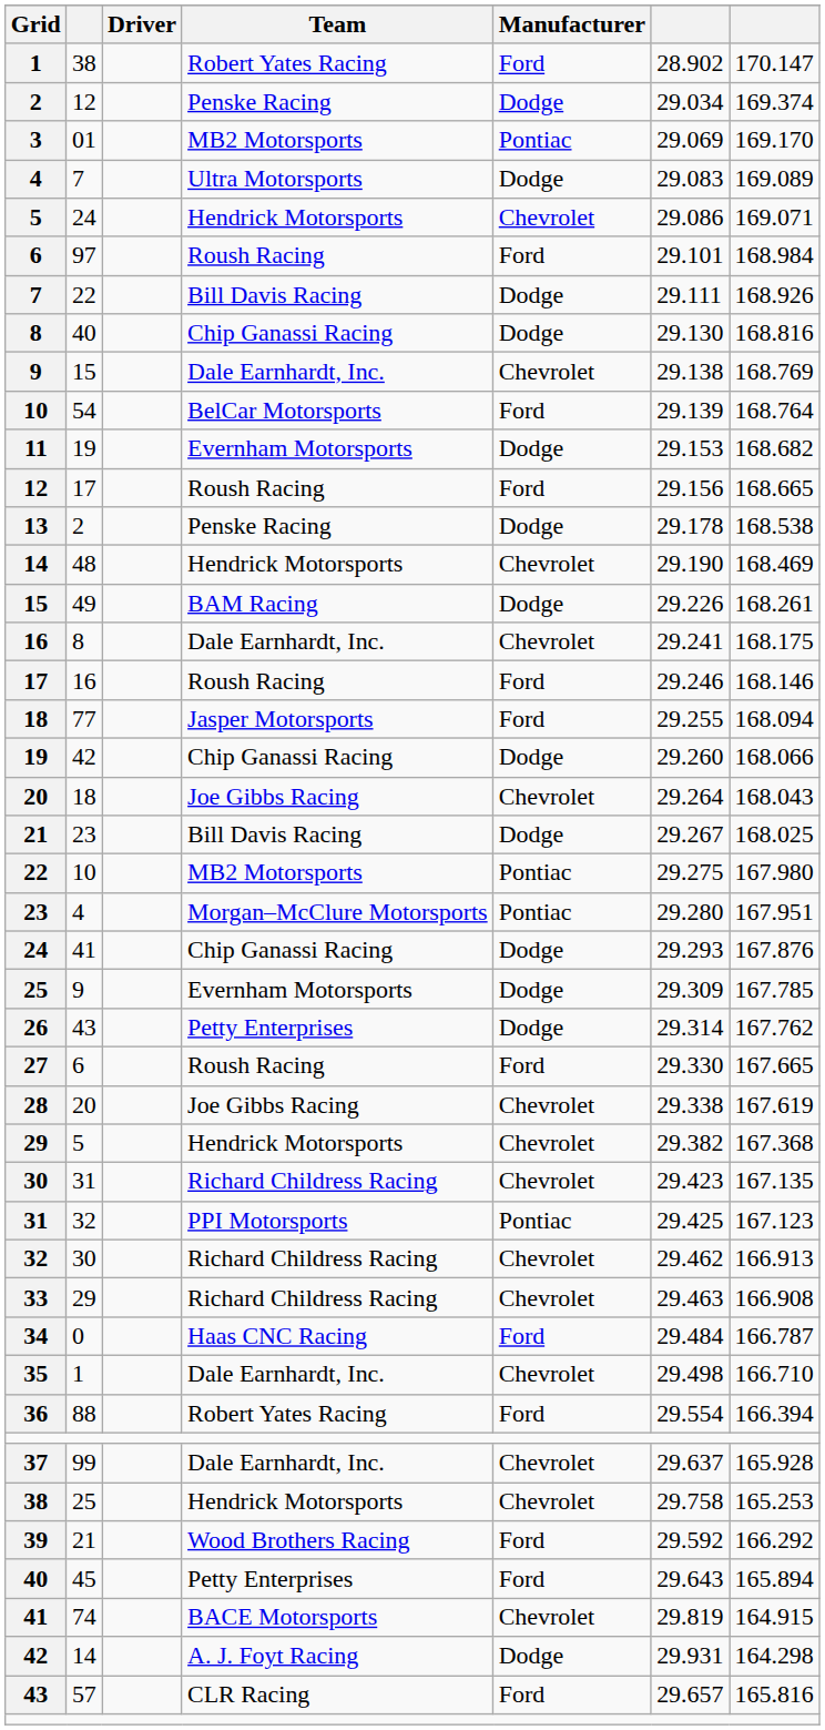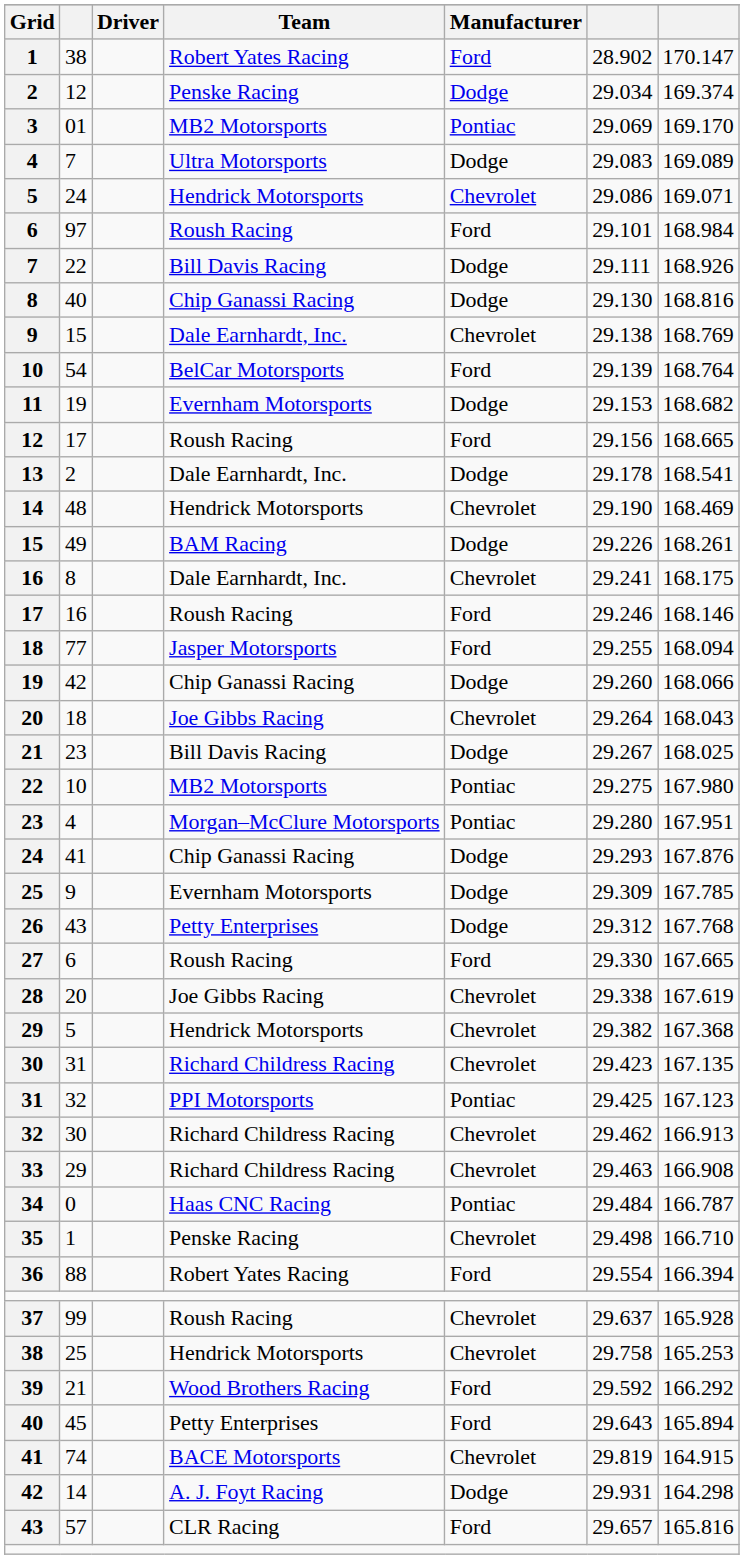 <table class="wikitable sortable">
 <tr>
 </tr>
 <tr>
 <th scope="col">Grid</th>
 <th scope="col"></th>
 <th scope="col">Driver</th>
 <th scope="col">Team</th>
 <th scope="col">Manufacturer</th>
 <th scope="col"></th>
 <th scope="col"></th>
 </tr>
 <tr>
 <th scope="row">1</th>
 <td>38</td>
 <td></td>
 <td><a href='#'>Robert Yates Racing</a></td>
 <td><a href='#'>Ford</a></td>
 <td>28.902</td>
 <td>170.147</td>
 </tr>
 <tr>
 <th scope="row">2</th>
 <td>12</td>
 <td></td>
 <td><a href='#'>Penske Racing</a></td>
 <td><a href='#'>Dodge</a></td>
 <td>29.034</td>
 <td>169.374</td>
 </tr>
 <tr>
 <th scope="row">3</th>
 <td>01</td>
 <td></td>
 <td><a href='#'>MB2 Motorsports</a></td>
 <td><a href='#'>Pontiac</a></td>
 <td>29.069</td>
 <td>169.170</td>
 </tr>
 <tr>
 <th scope="row">4</th>
 <td>7</td>
 <td></td>
 <td><a href='#'>Ultra Motorsports</a></td>
 <td>Dodge</td>
 <td>29.083</td>
 <td>169.089</td>
 </tr>
 <tr>
 <th scope="row">5</th>
 <td>24</td>
 <td></td>
 <td><a href='#'>Hendrick Motorsports</a></td>
 <td><a href='#'>Chevrolet</a></td>
 <td>29.086</td>
 <td>169.071</td>
 </tr>
 <tr>
 <th scope="row">6</th>
 <td>97</td>
 <td></td>
 <td><a href='#'>Roush Racing</a></td>
 <td>Ford</td>
 <td>29.101</td>
 <td>168.984</td>
 </tr>
 <tr>
 <th scope="row">7</th>
 <td>22</td>
 <td></td>
 <td><a href='#'>Bill Davis Racing</a></td>
 <td>Dodge</td>
 <td>29.111</td>
 <td>168.926</td>
 </tr>
 <tr>
 <th scope="row">8</th>
 <td>40</td>
 <td></td>
 <td><a href='#'>Chip Ganassi Racing</a></td>
 <td>Dodge</td>
 <td>29.130</td>
 <td>168.816</td>
 </tr>
 <tr>
 <th scope="row">9</th>
 <td>15</td>
 <td></td>
 <td><a href='#'>Dale Earnhardt, Inc.</a></td>
 <td>Chevrolet</td>
 <td>29.138</td>
 <td>168.769</td>
 </tr>
 <tr>
 <th scope="row">10</th>
 <td>54</td>
 <td></td>
 <td><a href='#'>BelCar Motorsports</a></td>
 <td>Ford</td>
 <td>29.139</td>
 <td>168.764</td>
 </tr>
 <tr>
 <th scope="row">11</th>
 <td>19</td>
 <td></td>
 <td><a href='#'>Evernham Motorsports</a></td>
 <td>Dodge</td>
 <td>29.153</td>
 <td>168.682</td>
 </tr>
 <tr>
 <th scope="row">12</th>
 <td>17</td>
 <td></td>
 <td>Roush Racing</td>
 <td>Ford</td>
 <td>29.156</td>
 <td>168.665</td>
 </tr>
 <tr>
 <th scope="row">13</th>
 <td>2</td>
 <td></td>
-<td>Penske Racing</td>
+<td>Dale Earnhardt, Inc.</td>
 <td>Dodge</td>
 <td>29.178</td>
-<td>168.538</td>
+<td>168.541</td>
 </tr>
 <tr>
 <th scope="row">14</th>
 <td>48</td>
 <td></td>
 <td>Hendrick Motorsports</td>
 <td>Chevrolet</td>
 <td>29.190</td>
 <td>168.469</td>
 </tr>
 <tr>
 <th scope="row">15</th>
 <td>49</td>
 <td></td>
 <td><a href='#'>BAM Racing</a></td>
 <td>Dodge</td>
 <td>29.226</td>
 <td>168.261</td>
 </tr>
 <tr>
 <th scope="row">16</th>
 <td>8</td>
 <td></td>
 <td>Dale Earnhardt, Inc.</td>
 <td>Chevrolet</td>
 <td>29.241</td>
 <td>168.175</td>
 </tr>
 <tr>
 <th scope="row">17</th>
 <td>16</td>
 <td></td>
 <td>Roush Racing</td>
 <td>Ford</td>
 <td>29.246</td>
 <td>168.146</td>
 </tr>
 <tr>
 <th scope="row">18</th>
 <td>77</td>
 <td></td>
 <td><a href='#'>Jasper Motorsports</a></td>
 <td>Ford</td>
 <td>29.255</td>
 <td>168.094</td>
 </tr>
 <tr>
 <th scope="row">19</th>
 <td>42</td>
 <td></td>
 <td>Chip Ganassi Racing</td>
 <td>Dodge</td>
 <td>29.260</td>
 <td>168.066</td>
 </tr>
 <tr>
 <th scope="row">20</th>
 <td>18</td>
 <td></td>
 <td><a href='#'>Joe Gibbs Racing</a></td>
 <td>Chevrolet</td>
 <td>29.264</td>
 <td>168.043</td>
 </tr>
 <tr>
 <th scope="row">21</th>
 <td>23</td>
 <td></td>
 <td>Bill Davis Racing</td>
 <td>Dodge</td>
 <td>29.267</td>
 <td>168.025</td>
 </tr>
 <tr>
 <th scope="row">22</th>
 <td>10</td>
 <td></td>
 <td><a href='#'>MB2 Motorsports</a></td>
 <td>Pontiac</td>
 <td>29.275</td>
 <td>167.980</td>
 </tr>
 <tr>
 <th scope="row">23</th>
 <td>4</td>
 <td></td>
 <td><a href='#'>Morgan–McClure Motorsports</a></td>
 <td>Pontiac</td>
 <td>29.280</td>
 <td>167.951</td>
 </tr>
 <tr>
 <th scope="row">24</th>
 <td>41</td>
 <td></td>
 <td>Chip Ganassi Racing</td>
 <td>Dodge</td>
 <td>29.293</td>
 <td>167.876</td>
 </tr>
 <tr>
 <th scope="row">25</th>
 <td>9</td>
 <td></td>
 <td>Evernham Motorsports</td>
 <td>Dodge</td>
 <td>29.309</td>
 <td>167.785</td>
 </tr>
 <tr>
 <th scope="row">26</th>
 <td>43</td>
 <td></td>
 <td><a href='#'>Petty Enterprises</a></td>
 <td>Dodge</td>
-<td>29.314</td>
-<td>167.762</td>
+<td>29.312</td>
+<td>167.768</td>
 </tr>
 <tr>
 <th scope="row">27</th>
 <td>6</td>
 <td></td>
 <td>Roush Racing</td>
 <td>Ford</td>
 <td>29.330</td>
 <td>167.665</td>
 </tr>
 <tr>
 <th scope="row">28</th>
 <td>20</td>
 <td></td>
 <td>Joe Gibbs Racing</td>
 <td>Chevrolet</td>
 <td>29.338</td>
 <td>167.619</td>
 </tr>
 <tr>
 <th scope="row">29</th>
 <td>5</td>
 <td></td>
 <td>Hendrick Motorsports</td>
 <td>Chevrolet</td>
 <td>29.382</td>
 <td>167.368</td>
 </tr>
 <tr>
 <th scope="row">30</th>
 <td>31</td>
 <td></td>
 <td><a href='#'>Richard Childress Racing</a></td>
 <td>Chevrolet</td>
 <td>29.423</td>
 <td>167.135</td>
 </tr>
 <tr>
 <th scope="row">31</th>
 <td>32</td>
 <td></td>
 <td><a href='#'>PPI Motorsports</a></td>
 <td>Pontiac</td>
 <td>29.425</td>
 <td>167.123</td>
 </tr>
 <tr>
 <th scope="row">32</th>
 <td>30</td>
 <td></td>
 <td>Richard Childress Racing</td>
 <td>Chevrolet</td>
 <td>29.462</td>
 <td>166.913</td>
 </tr>
 <tr>
 <th scope="row">33</th>
 <td>29</td>
 <td></td>
 <td>Richard Childress Racing</td>
 <td>Chevrolet</td>
 <td>29.463</td>
 <td>166.908</td>
 </tr>
 <tr>
 <th scope="row">34</th>
 <td>0</td>
 <td></td>
 <td><a href='#'>Haas CNC Racing</a></td>
-<td><a href='#'>Ford</a></td>
+<td>Pontiac</td>
 <td>29.484</td>
 <td>166.787</td>
 </tr>
 <tr>
 <th scope="row">35</th>
 <td>1</td>
 <td></td>
-<td>Dale Earnhardt, Inc.</td>
+<td>Penske Racing</td>
 <td>Chevrolet</td>
 <td>29.498</td>
 <td>166.710</td>
 </tr>
 <tr>
 <th scope="row">36</th>
 <td>88</td>
 <td></td>
 <td>Robert Yates Racing</td>
 <td>Ford</td>
 <td>29.554</td>
 <td>166.394</td>
 </tr>
 <tr>
 <td colspan="7"></td>
 </tr>
 <tr>
 <th scope="row">37</th>
 <td>99</td>
 <td></td>
-<td>Dale Earnhardt, Inc.</td>
+<td>Roush Racing</td>
 <td>Chevrolet</td>
 <td>29.637</td>
 <td>165.928</td>
 </tr>
 <tr>
 <th scope="row">38</th>
 <td>25</td>
 <td></td>
 <td>Hendrick Motorsports</td>
 <td>Chevrolet</td>
 <td>29.758</td>
 <td>165.253</td>
 </tr>
 <tr>
 <th scope="row">39</th>
 <td>21</td>
 <td></td>
 <td><a href='#'>Wood Brothers Racing</a></td>
 <td>Ford</td>
 <td>29.592</td>
 <td>166.292</td>
 </tr>
 <tr>
 <th scope="row">40</th>
 <td>45</td>
 <td></td>
 <td>Petty Enterprises</td>
 <td>Ford</td>
 <td>29.643</td>
 <td>165.894</td>
 </tr>
 <tr>
 <th scope="row">41</th>
 <td>74</td>
 <td></td>
 <td><a href='#'>BACE Motorsports</a></td>
 <td>Chevrolet</td>
 <td>29.819</td>
 <td>164.915</td>
 </tr>
 <tr>
 <th scope="row">42</th>
 <td>14</td>
 <td></td>
 <td><a href='#'>A. J. Foyt Racing</a></td>
 <td>Dodge</td>
 <td>29.931</td>
 <td>164.298</td>
 </tr>
 <tr>
 <th scope="row">43</th>
 <td>57</td>
 <td></td>
 <td>CLR Racing</td>
 <td>Ford</td>
 <td>29.657</td>
 <td>165.816</td>
 </tr>
 <tr class="sortbottom">
 <td colspan="8"></td>
 </tr>
 </table>
